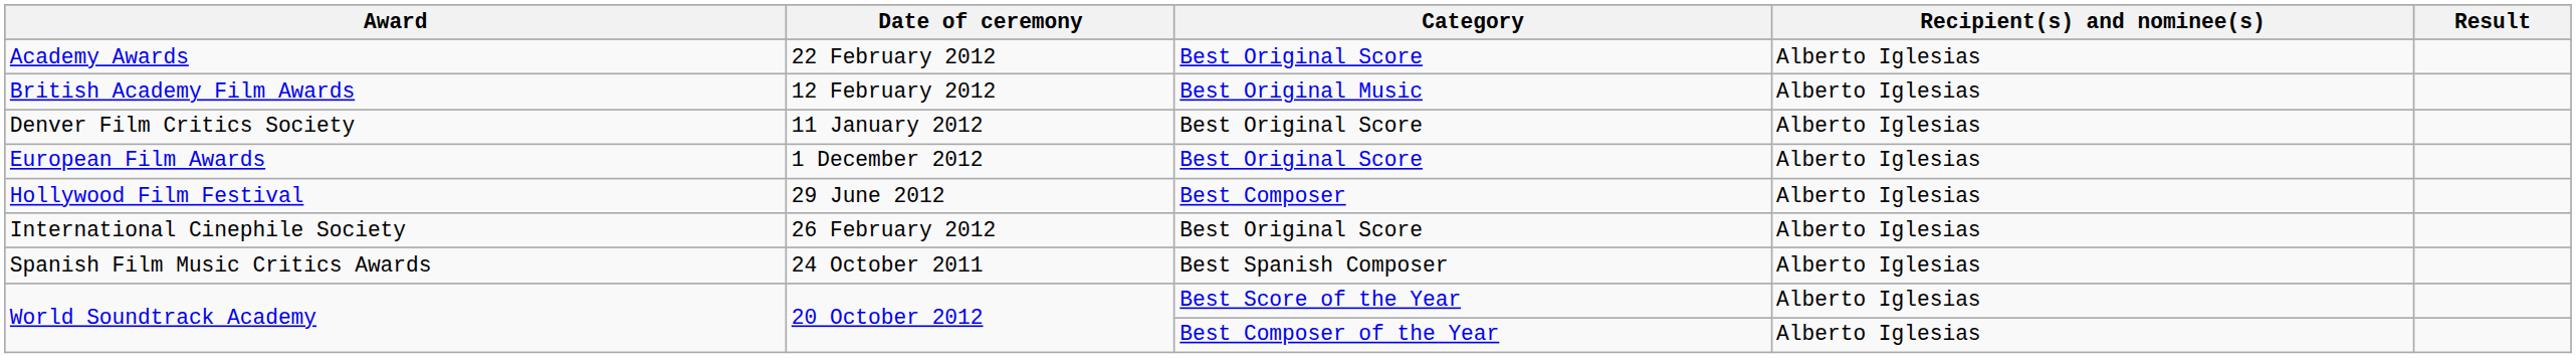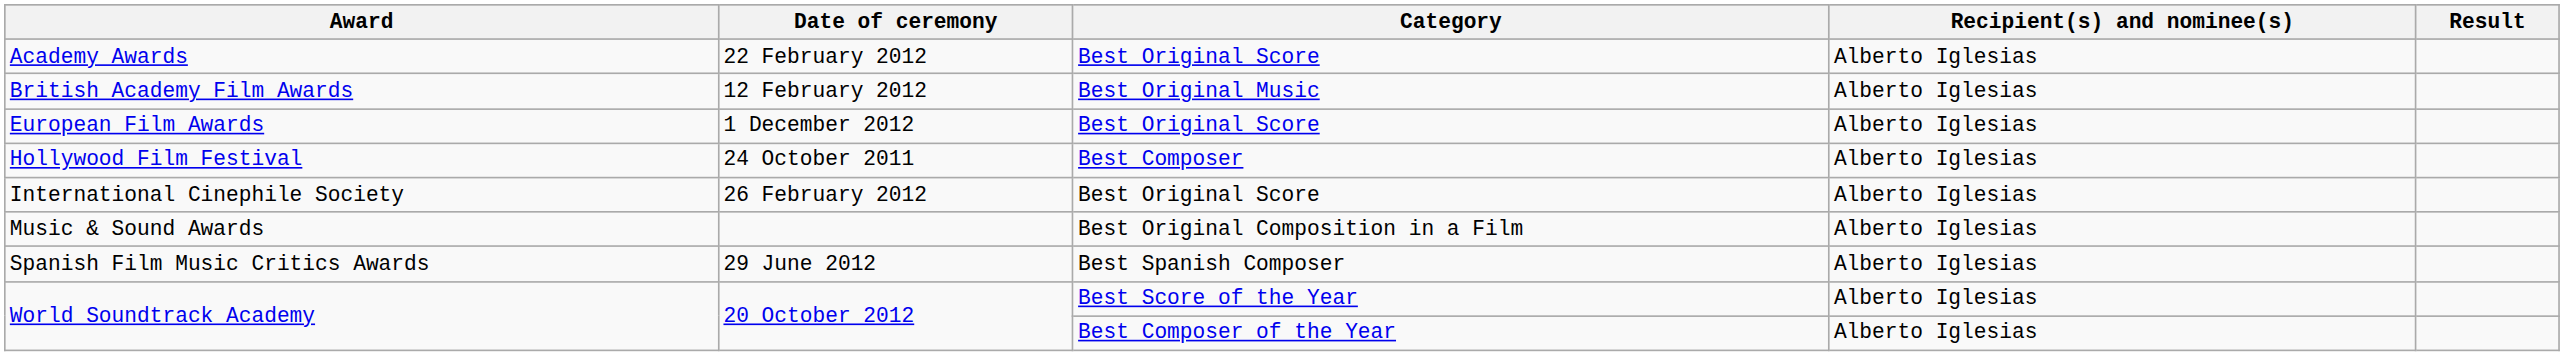 <table class="wikitable" style="width:99%;">
 <tr style="background:#ccc; text-align:center;">
 <th>Award</th>
 <th>Date of ceremony</th>
 <th>Category</th>
 <th>Recipient(s) and nominee(s)</th>
 <th>Result</th>
 </tr>
 <tr>
 <td><a href='#'>Academy Awards</a></td>
 <td>22 February 2012</td>
 <td><a href='#'>Best Original Score</a></td>
 <td>Alberto Iglesias</td>
 <td></td>
 </tr>
 <tr>
 <td><a href='#'>British Academy Film Awards</a></td>
 <td>12 February 2012</td>
 <td><a href='#'>Best Original Music</a></td>
 <td>Alberto Iglesias</td>
 <td></td>
 </tr>
 <tr>
-<td>Denver Film Critics Society</td>
-<td>11 January 2012</td>
-<td>Best Original Score</td>
-<td>Alberto Iglesias</td>
-<td></td>
-</tr>
-<tr>
 <td><a href='#'>European Film Awards</a></td>
 <td>1 December 2012</td>
 <td><a href='#'>Best Original Score</a></td>
 <td>Alberto Iglesias</td>
 <td></td>
 </tr>
 <tr>
 <td><a href='#'>Hollywood Film Festival</a></td>
-<td>29 June 2012</td>
+<td>24 October 2011</td>
 <td><a href='#'>Best Composer</a></td>
 <td>Alberto Iglesias</td>
 <td></td>
 </tr>
 <tr>
 <td>International Cinephile Society</td>
 <td>26 February 2012</td>
 <td>Best Original Score</td>
 <td>Alberto Iglesias</td>
 <td></td>
 </tr>
 <tr>
+<td>Music & Sound Awards</td>
+<td></td>
+<td>Best Original Composition in a Film</td>
+<td>Alberto Iglesias</td>
+<td></td>
+</tr>
+<tr>
 <td>Spanish Film Music Critics Awards</td>
-<td>24 October 2011</td>
+<td>29 June 2012</td>
 <td>Best Spanish Composer</td>
 <td>Alberto Iglesias</td>
 <td></td>
 </tr>
 <tr>
 <td rowspan="2"><a href='#'>World Soundtrack Academy</a></td>
 <td rowspan="2"><a href='#'>20 October 2012</a></td>
 <td><a href='#'>Best Score of the Year</a></td>
 <td>Alberto Iglesias</td>
 <td></td>
 </tr>
 <tr>
 <td><a href='#'>Best Composer of the Year</a></td>
 <td>Alberto Iglesias</td>
 <td></td>
 </tr>
 </table>
